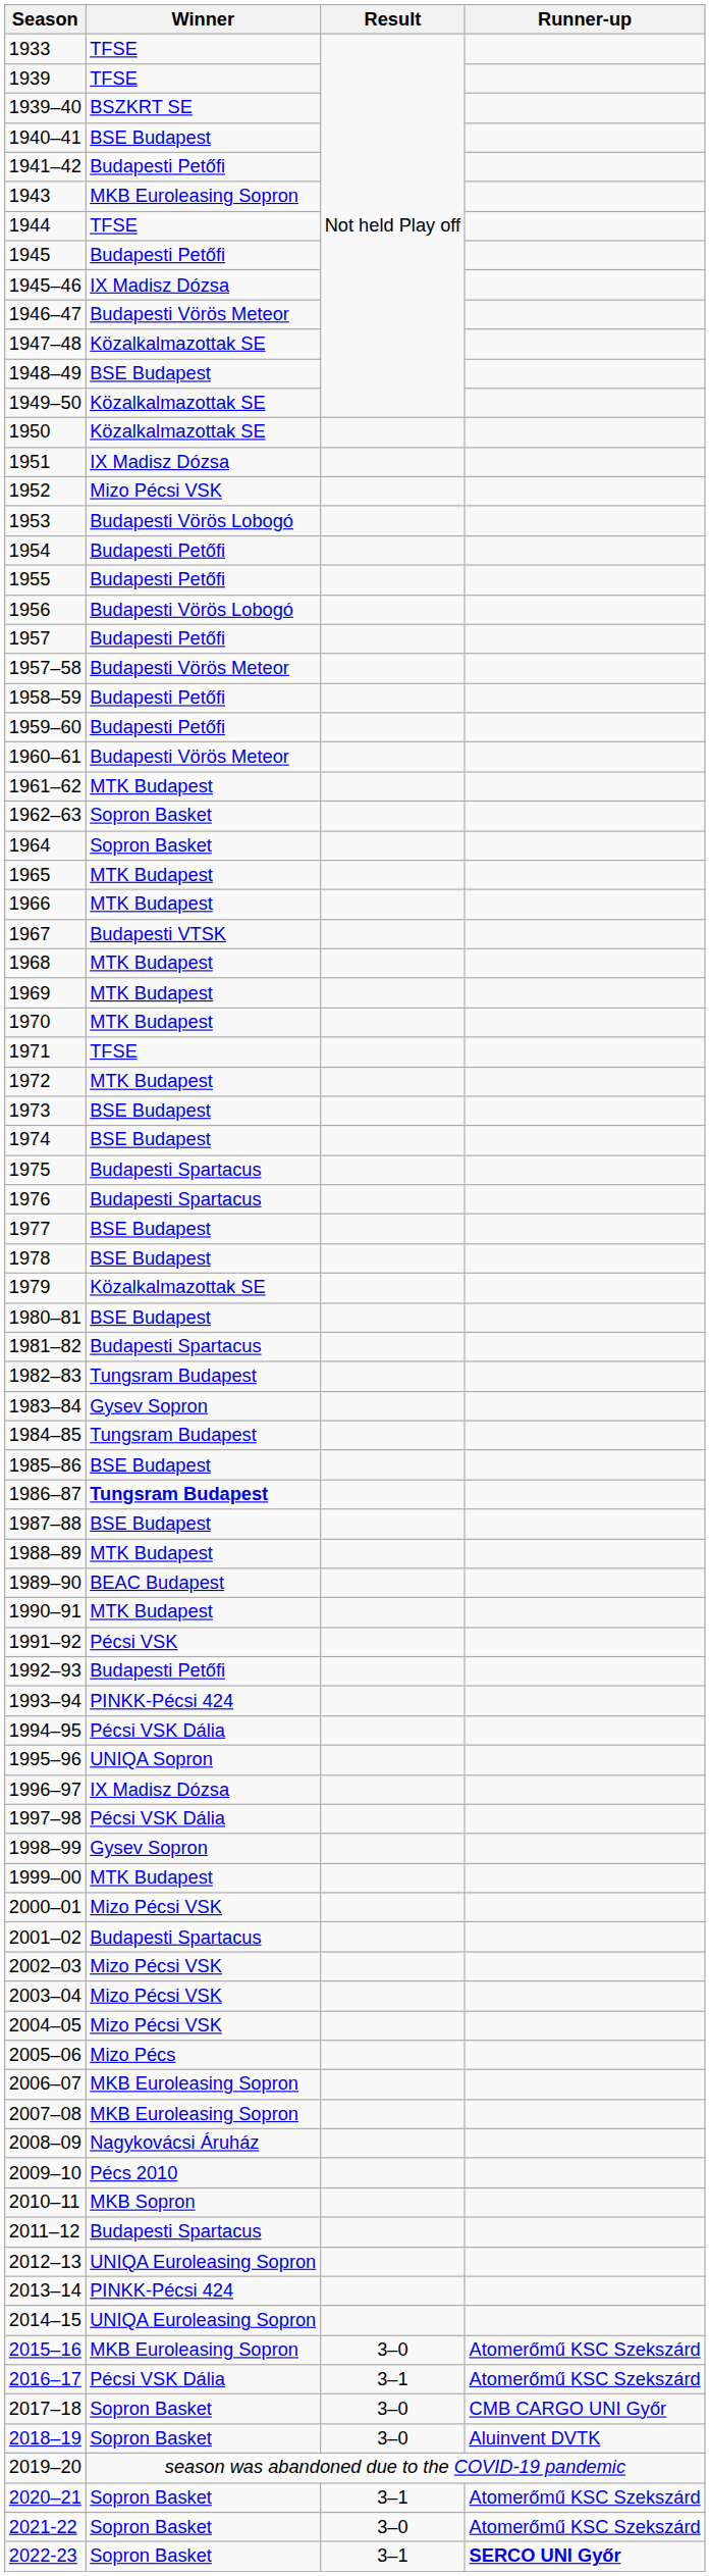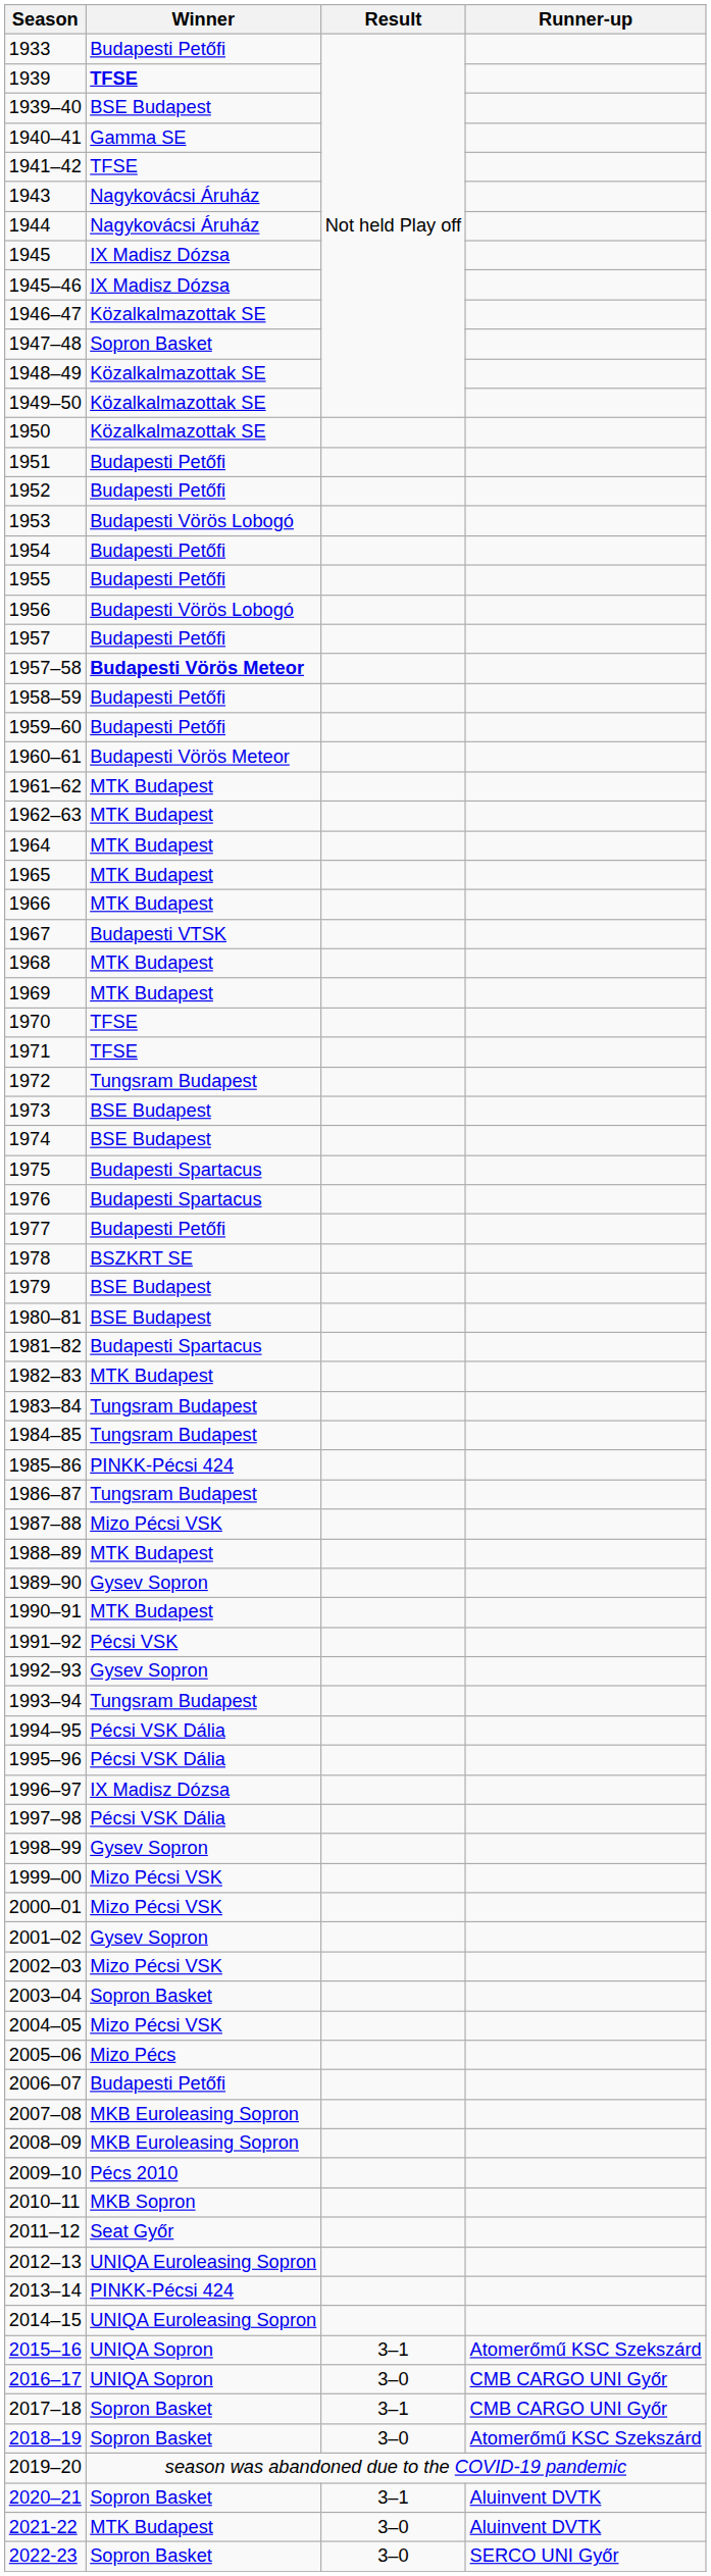 <table class="wikitable">
 <tr>
 <th>Season</th>
 <th>Winner</th>
 <th>Result</th>
 <th>Runner-up</th>
 </tr>
 <tr>
 <td>1933</td>
-<td><a href='#'>TFSE</a></td>
+<td><a href='#'>Budapesti Petőfi</a></td>
 <td colspan=1 rowspan=13 align=center>Not held Play off</td>
 <td></td>
 </tr>
 <tr>
 <td>1939</td>
+<td><strong><a href='#'>TFSE</a></strong></td>
+<td></td>
+</tr>
+<tr>
+<td>1939–40</td>
+<td><a href='#'>BSE Budapest</a></td>
+<td></td>
+</tr>
+<tr>
+<td>1940–41</td>
+<td><a href='#'>Gamma SE</a></td>
+<td></td>
+</tr>
+<tr>
+<td>1941–42</td>
 <td><a href='#'>TFSE</a></td>
 <td></td>
 </tr>
 <tr>
-<td>1939–40</td>
-<td><a href='#'>BSZKRT SE</a></td>
-<td></td>
-</tr>
-<tr>
-<td>1940–41</td>
-<td><a href='#'>BSE Budapest</a></td>
-<td></td>
-</tr>
-<tr>
-<td>1941–42</td>
-<td><a href='#'>Budapesti Petőfi</a></td>
-<td></td>
-</tr>
-<tr>
 <td>1943</td>
-<td><a href='#'>MKB Euroleasing Sopron</a></td>
+<td><a href='#'>Nagykovácsi Áruház</a></td>
 <td></td>
 </tr>
 <tr>
 <td>1944</td>
-<td><a href='#'>TFSE</a></td>
+<td><a href='#'>Nagykovácsi Áruház</a></td>
 <td></td>
 </tr>
 <tr>
 <td>1945</td>
-<td><a href='#'>Budapesti Petőfi</a></td>
+<td><a href='#'>IX Madisz Dózsa</a></td>
 <td></td>
 </tr>
 <tr>
 <td>1945–46</td>
 <td><a href='#'>IX Madisz Dózsa</a></td>
 <td></td>
 </tr>
 <tr>
 <td>1946–47</td>
-<td><a href='#'>Budapesti Vörös Meteor</a></td>
+<td><a href='#'>Közalkalmazottak SE</a></td>
 <td></td>
 </tr>
 <tr>
 <td>1947–48</td>
-<td><a href='#'>Közalkalmazottak SE</a></td>
+<td><a href='#'>Sopron Basket</a></td>
 <td></td>
 </tr>
 <tr>
 <td>1948–49</td>
-<td><a href='#'>BSE Budapest</a></td>
+<td><a href='#'>Közalkalmazottak SE</a></td>
 <td></td>
 </tr>
 <tr>
 <td>1949–50</td>
 <td><a href='#'>Közalkalmazottak SE</a></td>
 <td></td>
 </tr>
 <tr>
 <td>1950</td>
 <td><a href='#'>Közalkalmazottak SE</a></td>
 <td></td>
 <td></td>
 </tr>
 <tr>
 <td>1951</td>
-<td><a href='#'>IX Madisz Dózsa</a></td>
+<td><a href='#'>Budapesti Petőfi</a></td>
 <td></td>
 <td></td>
 </tr>
 <tr>
 <td>1952</td>
-<td><a href='#'>Mizo Pécsi VSK</a></td>
+<td><a href='#'>Budapesti Petőfi</a></td>
 <td></td>
 <td></td>
 </tr>
 <tr>
 <td>1953</td>
 <td><a href='#'>Budapesti Vörös Lobogó</a></td>
 <td></td>
 <td></td>
 </tr>
 <tr>
 <td>1954</td>
 <td><a href='#'>Budapesti Petőfi</a></td>
 <td></td>
 <td></td>
 </tr>
 <tr>
 <td>1955</td>
 <td><a href='#'>Budapesti Petőfi</a></td>
 <td></td>
 <td></td>
 </tr>
 <tr>
 <td>1956</td>
 <td><a href='#'>Budapesti Vörös Lobogó</a></td>
 <td></td>
 <td></td>
 </tr>
 <tr>
 <td>1957</td>
 <td><a href='#'>Budapesti Petőfi</a></td>
 <td></td>
 <td></td>
 </tr>
 <tr>
 <td>1957–58</td>
-<td><a href='#'>Budapesti Vörös Meteor</a></td>
+<td><strong><a href='#'>Budapesti Vörös Meteor</a></strong></td>
 <td></td>
 <td></td>
 </tr>
 <tr>
 <td>1958–59</td>
 <td><a href='#'>Budapesti Petőfi</a></td>
 <td></td>
 <td></td>
 </tr>
 <tr>
 <td>1959–60</td>
 <td><a href='#'>Budapesti Petőfi</a></td>
 <td></td>
 <td></td>
 </tr>
 <tr>
 <td>1960–61</td>
 <td><a href='#'>Budapesti Vörös Meteor</a></td>
 <td></td>
 <td></td>
 </tr>
 <tr>
 <td>1961–62</td>
 <td><a href='#'>MTK Budapest</a></td>
 <td></td>
 <td></td>
 </tr>
 <tr>
 <td>1962–63</td>
-<td><a href='#'>Sopron Basket</a></td>
+<td><a href='#'>MTK Budapest</a></td>
 <td></td>
 <td></td>
 </tr>
 <tr>
 <td>1964</td>
-<td><a href='#'>Sopron Basket</a></td>
+<td><a href='#'>MTK Budapest</a></td>
 <td></td>
 <td></td>
 </tr>
 <tr>
 <td>1965</td>
 <td><a href='#'>MTK Budapest</a></td>
 <td></td>
 <td></td>
 </tr>
 <tr>
 <td>1966</td>
 <td><a href='#'>MTK Budapest</a></td>
 <td></td>
 <td></td>
 </tr>
 <tr>
 <td>1967</td>
 <td><a href='#'>Budapesti VTSK</a></td>
 <td></td>
 <td></td>
 </tr>
 <tr>
 <td>1968</td>
 <td><a href='#'>MTK Budapest</a></td>
 <td></td>
 <td></td>
 </tr>
 <tr>
 <td>1969</td>
 <td><a href='#'>MTK Budapest</a></td>
 <td></td>
 <td></td>
 </tr>
 <tr>
 <td>1970</td>
-<td><a href='#'>MTK Budapest</a></td>
+<td><a href='#'>TFSE</a></td>
 <td></td>
 <td></td>
 </tr>
 <tr>
 <td>1971</td>
 <td><a href='#'>TFSE</a></td>
 <td></td>
 <td></td>
 </tr>
 <tr>
 <td>1972</td>
-<td><a href='#'>MTK Budapest</a></td>
+<td><a href='#'>Tungsram Budapest</a></td>
 <td></td>
 <td></td>
 </tr>
 <tr>
 <td>1973</td>
 <td><a href='#'>BSE Budapest</a></td>
 <td></td>
 <td></td>
 </tr>
 <tr>
 <td>1974</td>
 <td><a href='#'>BSE Budapest</a></td>
 <td></td>
 <td></td>
 </tr>
 <tr>
 <td>1975</td>
 <td><a href='#'>Budapesti Spartacus</a></td>
 <td></td>
 <td></td>
 </tr>
 <tr>
 <td>1976</td>
 <td><a href='#'>Budapesti Spartacus</a></td>
 <td></td>
 <td></td>
 </tr>
 <tr>
 <td>1977</td>
-<td><a href='#'>BSE Budapest</a></td>
+<td><a href='#'>Budapesti Petőfi</a></td>
 <td></td>
 <td></td>
 </tr>
 <tr>
 <td>1978</td>
-<td><a href='#'>BSE Budapest</a></td>
+<td><a href='#'>BSZKRT SE</a></td>
 <td></td>
 <td></td>
 </tr>
 <tr>
 <td>1979</td>
-<td><a href='#'>Közalkalmazottak SE</a></td>
+<td><a href='#'>BSE Budapest</a></td>
 <td></td>
 <td></td>
 </tr>
 <tr>
 <td>1980–81</td>
 <td><a href='#'>BSE Budapest</a></td>
 <td></td>
 <td></td>
 </tr>
 <tr>
 <td>1981–82</td>
 <td><a href='#'>Budapesti Spartacus</a></td>
 <td></td>
 <td></td>
 </tr>
 <tr>
 <td>1982–83</td>
-<td><a href='#'>Tungsram Budapest</a></td>
+<td><a href='#'>MTK Budapest</a></td>
 <td></td>
 <td></td>
 </tr>
 <tr>
 <td>1983–84</td>
-<td><a href='#'>Gysev Sopron</a></td>
+<td><a href='#'>Tungsram Budapest</a></td>
 <td></td>
 <td></td>
 </tr>
 <tr>
 <td>1984–85</td>
 <td><a href='#'>Tungsram Budapest</a></td>
 <td></td>
 <td></td>
 </tr>
 <tr>
 <td>1985–86</td>
-<td><a href='#'>BSE Budapest</a></td>
+<td><a href='#'>PINKK-Pécsi 424</a></td>
 <td></td>
 <td></td>
 </tr>
 <tr>
 <td>1986–87</td>
-<td><strong><a href='#'>Tungsram Budapest</a></strong></td>
+<td><a href='#'>Tungsram Budapest</a></td>
 <td></td>
 <td></td>
 </tr>
 <tr>
 <td>1987–88</td>
-<td><a href='#'>BSE Budapest</a></td>
+<td><a href='#'>Mizo Pécsi VSK</a></td>
 <td></td>
 <td></td>
 </tr>
 <tr>
 <td>1988–89</td>
 <td><a href='#'>MTK Budapest</a></td>
 <td></td>
 <td></td>
 </tr>
 <tr>
 <td>1989–90</td>
-<td><a href='#'>BEAC Budapest</a></td>
+<td><a href='#'>Gysev Sopron</a></td>
 <td></td>
 <td></td>
 </tr>
 <tr>
 <td>1990–91</td>
 <td><a href='#'>MTK Budapest</a></td>
 <td></td>
 <td></td>
 </tr>
 <tr>
 <td>1991–92</td>
 <td><a href='#'>Pécsi VSK</a></td>
 <td></td>
 <td></td>
 </tr>
 <tr>
 <td>1992–93</td>
-<td><a href='#'>Budapesti Petőfi</a></td>
+<td><a href='#'>Gysev Sopron</a></td>
 <td></td>
 <td></td>
 </tr>
 <tr>
 <td>1993–94</td>
-<td><a href='#'>PINKK-Pécsi 424</a></td>
+<td><a href='#'>Tungsram Budapest</a></td>
 <td></td>
 <td></td>
 </tr>
 <tr>
 <td>1994–95</td>
 <td><a href='#'>Pécsi VSK Dália</a></td>
 <td></td>
 <td></td>
 </tr>
 <tr>
 <td>1995–96</td>
-<td><a href='#'>UNIQA Sopron</a></td>
+<td><a href='#'>Pécsi VSK Dália</a></td>
 <td></td>
 <td></td>
 </tr>
 <tr>
 <td>1996–97</td>
 <td><a href='#'>IX Madisz Dózsa</a></td>
 <td></td>
 <td></td>
 </tr>
 <tr>
 <td>1997–98</td>
 <td><a href='#'>Pécsi VSK Dália</a></td>
 <td></td>
 <td></td>
 </tr>
 <tr>
 <td>1998–99</td>
 <td><a href='#'>Gysev Sopron</a></td>
 <td></td>
 <td></td>
 </tr>
 <tr>
 <td>1999–00</td>
-<td><a href='#'>MTK Budapest</a></td>
+<td><a href='#'>Mizo Pécsi VSK</a></td>
 <td></td>
 <td></td>
 </tr>
 <tr>
 <td>2000–01</td>
 <td><a href='#'>Mizo Pécsi VSK</a></td>
 <td></td>
 <td></td>
 </tr>
 <tr>
 <td>2001–02</td>
-<td><a href='#'>Budapesti Spartacus</a></td>
+<td><a href='#'>Gysev Sopron</a></td>
 <td></td>
 <td></td>
 </tr>
 <tr>
 <td>2002–03</td>
 <td><a href='#'>Mizo Pécsi VSK</a></td>
 <td></td>
 <td></td>
 </tr>
 <tr>
 <td>2003–04</td>
-<td><a href='#'>Mizo Pécsi VSK</a></td>
+<td><a href='#'>Sopron Basket</a></td>
 <td></td>
 <td></td>
 </tr>
 <tr>
 <td>2004–05</td>
 <td><a href='#'>Mizo Pécsi VSK</a></td>
 <td></td>
 <td></td>
 </tr>
 <tr>
 <td>2005–06</td>
 <td><a href='#'>Mizo Pécs</a></td>
 <td></td>
 <td></td>
 </tr>
 <tr>
 <td>2006–07</td>
-<td><a href='#'>MKB Euroleasing Sopron</a></td>
+<td><a href='#'>Budapesti Petőfi</a></td>
 <td></td>
 <td></td>
 </tr>
 <tr>
 <td>2007–08</td>
 <td><a href='#'>MKB Euroleasing Sopron</a></td>
 <td></td>
 <td></td>
 </tr>
 <tr>
 <td>2008–09</td>
-<td><a href='#'>Nagykovácsi Áruház</a></td>
+<td><a href='#'>MKB Euroleasing Sopron</a></td>
 <td></td>
 <td></td>
 </tr>
 <tr>
 <td>2009–10</td>
 <td><a href='#'>Pécs 2010</a></td>
 <td></td>
 <td></td>
 </tr>
 <tr>
 <td>2010–11</td>
 <td><a href='#'>MKB Sopron</a></td>
 <td></td>
 <td></td>
 </tr>
 <tr>
 <td>2011–12</td>
-<td><a href='#'>Budapesti Spartacus</a></td>
+<td><a href='#'>Seat Győr</a></td>
 <td></td>
 <td></td>
 </tr>
 <tr>
 <td>2012–13</td>
 <td><a href='#'>UNIQA Euroleasing Sopron</a></td>
 <td></td>
 <td></td>
 </tr>
 <tr>
 <td>2013–14</td>
 <td><a href='#'>PINKK-Pécsi 424</a></td>
 <td></td>
 <td></td>
 </tr>
 <tr>
 <td>2014–15</td>
 <td><a href='#'>UNIQA Euroleasing Sopron</a></td>
 <td></td>
 <td></td>
 </tr>
 <tr>
 <td><a href='#'>2015–16</a></td>
-<td><a href='#'>MKB Euroleasing Sopron</a></td>
-<td align=center>3–0</td>
+<td><a href='#'>UNIQA Sopron</a></td>
+<td align=center>3–1</td>
 <td><a href='#'>Atomerőmű KSC Szekszárd</a></td>
 </tr>
 <tr>
 <td><a href='#'>2016–17</a></td>
-<td><a href='#'>Pécsi VSK Dália</a></td>
-<td align=center>3–1</td>
-<td><a href='#'>Atomerőmű KSC Szekszárd</a></td>
+<td><a href='#'>UNIQA Sopron</a></td>
+<td align=center>3–0</td>
+<td><a href='#'>CMB CARGO UNI Győr</a></td>
 </tr>
 <tr>
 <td>2017–18</td>
 <td><a href='#'>Sopron Basket</a></td>
-<td align=center>3–0</td>
+<td align=center>3–1</td>
 <td><a href='#'>CMB CARGO UNI Győr</a></td>
 </tr>
 <tr>
 <td><a href='#'>2018–19</a></td>
 <td><a href='#'>Sopron Basket</a></td>
 <td align=center>3–0</td>
-<td><a href='#'>Aluinvent DVTK</a></td>
+<td><a href='#'>Atomerőmű KSC Szekszárd</a></td>
 </tr>
 <tr>
 <td>2019–20</td>
 <td colspan=3 align=center><em>season was abandoned due to the <a href='#'>COVID-19 pandemic</a></em></td>
 </tr>
 <tr>
 <td><a href='#'>2020–21</a></td>
 <td><a href='#'>Sopron Basket</a></td>
 <td align=center>3–1</td>
-<td><a href='#'>Atomerőmű KSC Szekszárd</a></td>
+<td><a href='#'>Aluinvent DVTK</a></td>
 </tr>
 <tr>
 <td><a href='#'>2021-22</a></td>
-<td><a href='#'>Sopron Basket</a></td>
+<td><a href='#'>MTK Budapest</a></td>
 <td align=center>3–0</td>
-<td><a href='#'>Atomerőmű KSC Szekszárd</a></td>
+<td><a href='#'>Aluinvent DVTK</a></td>
 </tr>
 <tr>
 <td><a href='#'>2022-23</a></td>
 <td><a href='#'>Sopron Basket</a></td>
-<td align=center>3–1</td>
-<td><strong><a href='#'>SERCO UNI Győr</a></strong></td>
+<td align=center>3–0</td>
+<td><a href='#'>SERCO UNI Győr</a></td>
 </tr>
 </table>
